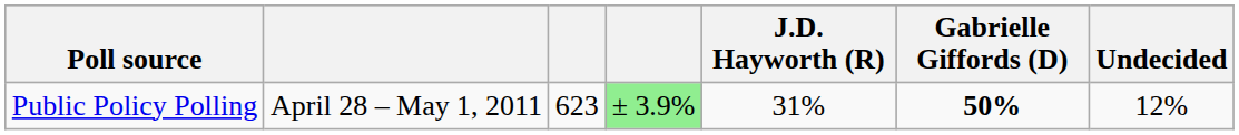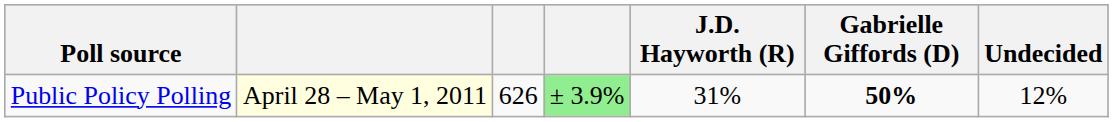 <table class="wikitable" style="text-align:center">
 <tr valign=bottom>
 <th>Poll source</th>
 <th></th>
 <th></th>
 <th></th>
 <th style="width:100px;">J.D.<br>Hayworth (R)</th>
 <th style="width:100px;">Gabrielle<br>Giffords (D)</th>
 <th>Undecided</th>
 </tr>
 <tr>
 <td align=left><a href='#'>Public Policy Polling</a></td>
-<td>April 28 – May 1, 2011</td>
-<td>623</td>
+<td style="background: lightyellow;">April 28 – May 1, 2011</td>
+<td>626</td>
 <td style="background: lightgreen;">± 3.9%</td>
 <td>31%</td>
 <td><strong>50%</strong></td>
 <td>12%</td>
 </tr>
 </table>
